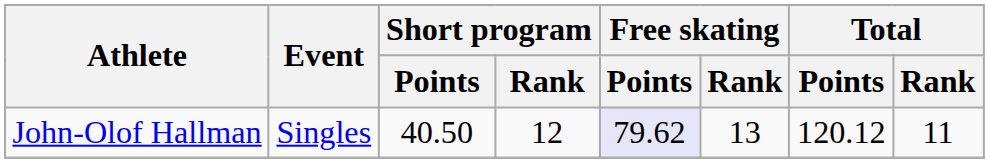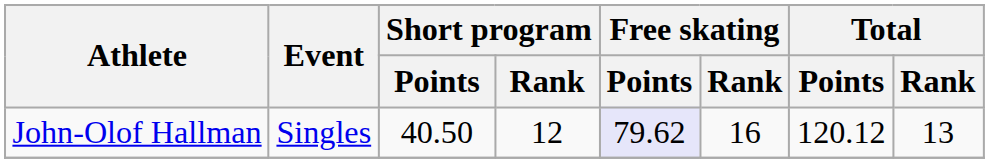 <table class="wikitable">
 <tr>
 <th rowspan="2">Athlete</th>
 <th rowspan="2">Event</th>
 <th colspan="2">Short program</th>
 <th colspan="2">Free skating</th>
 <th colspan="2">Total</th>
 </tr>
 <tr>
 <th>Points</th>
 <th>Rank</th>
 <th>Points</th>
 <th>Rank</th>
 <th>Points</th>
 <th>Rank</th>
 </tr>
 <tr>
 <td><a href='#'>John-Olof Hallman</a></td>
 <td><a href='#'>Singles</a></td>
 <td align="center">40.50</td>
 <td align="center">12</td>
 <td align="center" style="background: lavender;">79.62</td>
+<td align="center">16</td>
+<td align="center">120.12</td>
 <td align="center">13</td>
-<td align="center">120.12</td>
-<td align="center">11</td>
 </tr>
 <tr>
 </tr>
 </table>
